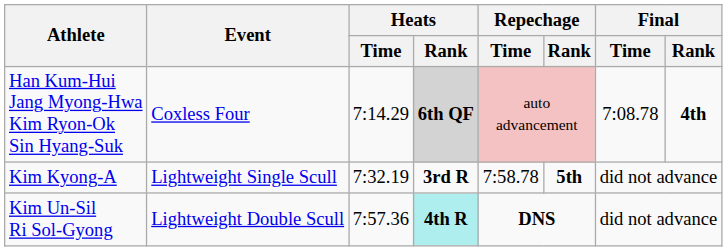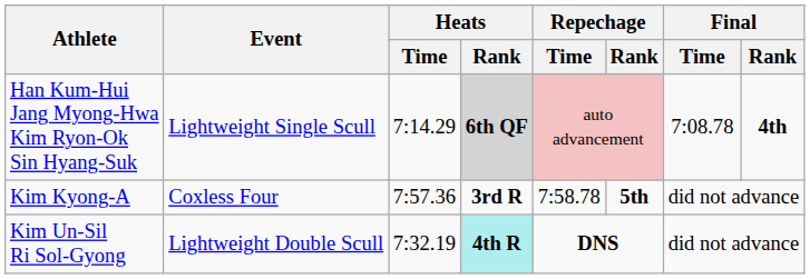 <table class=wikitable style="font-size:90%">
 <tr>
 <th rowspan=2>Athlete</th>
 <th rowspan=2>Event</th>
 <th colspan=2>Heats</th>
 <th colspan=2>Repechage</th>
 <th colspan=2>Final</th>
 </tr>
 <tr>
 <th>Time</th>
 <th>Rank</th>
 <th>Time</th>
 <th>Rank</th>
 <th>Time</th>
 <th>Rank</th>
 </tr>
 <tr>
 <td><a href='#'>Han Kum-Hui</a><br><a href='#'>Jang Myong-Hwa</a><br><a href='#'>Kim Ryon-Ok</a><br><a href='#'>Sin Hyang-Suk</a></td>
-<td><a href='#'>Coxless Four</a></td>
+<td><a href='#'>Lightweight Single Scull</a></td>
 <td align=center>7:14.29</td>
 <td align=center style="background: lightgrey;"><strong>6th QF</strong></td>
 <td colspan="2" style="text-align:center; background:#f4c2c2;"><small>auto<br>advancement</small></td>
 <td align=center>7:08.78</td>
 <td align=center><strong>4th</strong></td>
 </tr>
 <tr>
 <td><a href='#'>Kim Kyong-A</a></td>
-<td><a href='#'>Lightweight Single Scull</a></td>
-<td align=center>7:32.19</td>
+<td><a href='#'>Coxless Four</a></td>
+<td align=center>7:57.36</td>
 <td align=center><strong>3rd R</strong></td>
 <td align=center>7:58.78</td>
 <td align=center><strong>5th</strong></td>
 <td align=center colspan="7">did not advance</td>
 </tr>
 <tr>
 <td><a href='#'>Kim Un-Sil</a><br><a href='#'>Ri Sol-Gyong</a></td>
 <td><a href='#'>Lightweight Double Scull</a></td>
-<td align=center>7:57.36</td>
+<td align=center>7:32.19</td>
 <td align=center style="background: paleturquoise;"><strong>4th R</strong></td>
 <td align=center colspan=2><strong>DNS</strong></td>
 <td align=center colspan="7">did not advance</td>
 </tr>
 </table>
